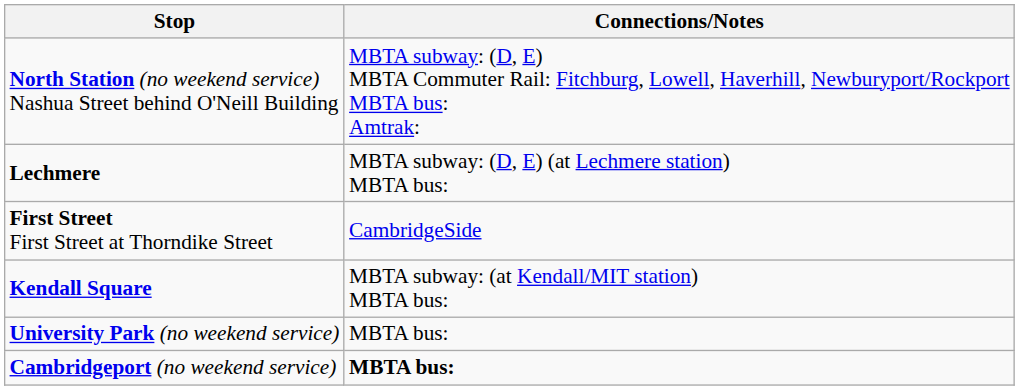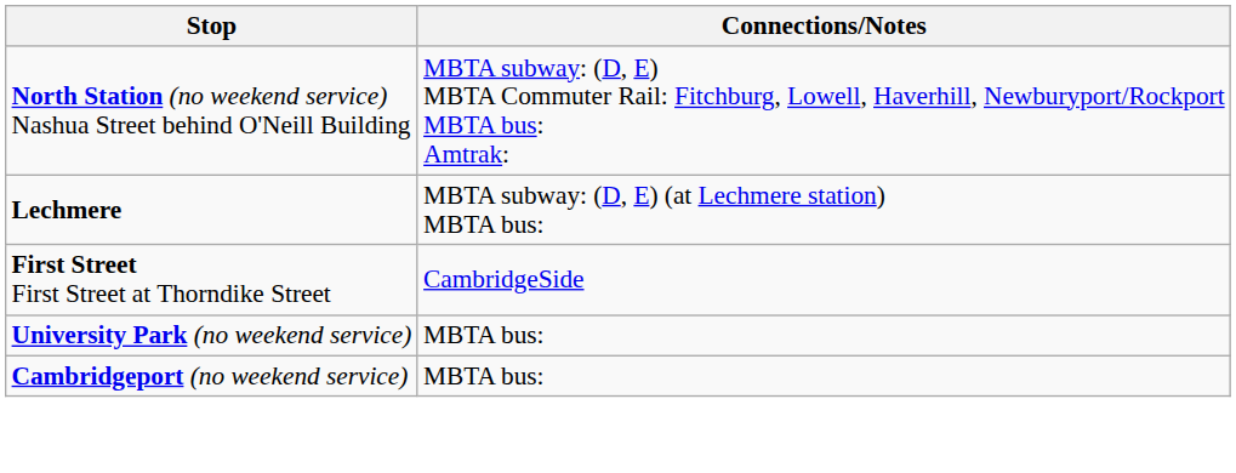 <table class="wikitable">
 <tr>
 <th>Stop</th>
 <th>Connections/Notes</th>
 </tr>
 <tr>
 <td><strong><a href='#'>North Station</a></strong> <em>(no weekend service)</em><br>Nashua Street behind O'Neill Building</td>
 <td> <a href='#'>MBTA subway</a>:  (<a href='#'>D</a>, <a href='#'>E</a>) <br> MBTA Commuter Rail: <a href='#'>Fitchburg</a>, <a href='#'>Lowell</a>, <a href='#'>Haverhill</a>, <a href='#'>Newburyport/Rockport</a><br> <a href='#'>MBTA bus</a>: <br> <a href='#'>Amtrak</a>: </td>
 </tr>
 <tr>
 <td><strong>Lechmere</strong></td>
 <td> MBTA subway:  (<a href='#'>D</a>, <a href='#'>E</a>) (at <a href='#'>Lechmere station</a>)<br> MBTA bus: </td>
 </tr>
 <tr>
 <td><strong>First Street</strong><br>First Street at Thorndike Street</td>
 <td><a href='#'>CambridgeSide</a></td>
 </tr>
 <tr>
-<td><strong><a href='#'>Kendall Square</a></strong></td>
-<td> MBTA subway:  (at <a href='#'>Kendall/MIT station</a>)<br> MBTA bus: </td>
-</tr>
-<tr>
 <td><strong><a href='#'>University Park</a></strong> <em>(no weekend service)</em></td>
 <td> MBTA bus: </td>
 </tr>
 <tr>
 <td><strong><a href='#'>Cambridgeport</a></strong> <em>(no weekend service)</em></td>
-<td><strong> MBTA bus: </strong></td>
+<td> MBTA bus: </td>
 </tr>
 </table>
